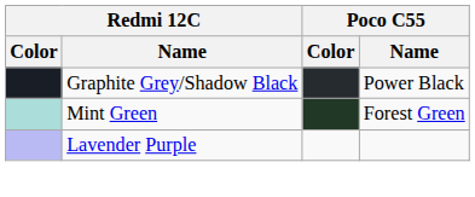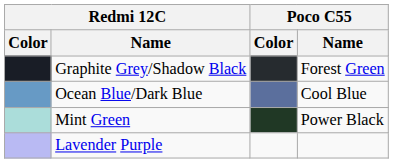 <table class="wikitable">
 <tr>
 <th colspan="2">Redmi 12C</th>
 <th colspan="2">Poco C55</th>
 </tr>
 <tr>
 <th>Color</th>
 <th>Name</th>
 <th>Color</th>
 <th>Name</th>
 </tr>
 <tr>
 <td bgcolor="#191d26"></td>
 <td>Graphite <a href='#'>Grey</a>/Shadow <a href='#'>Black</a></td>
 <td bgcolor="#262b2f"></td>
-<td>Power Black</td>
+<td>Forest <a href='#'>Green</a></td>
+</tr>
+<tr>
+<td bgcolor="#679ac5"></td>
+<td>Ocean <a href='#'>Blue</a>/Dark Blue</td>
+<td bgcolor="#5b6f9d"></td>
+<td>Cool Blue</td>
 </tr>
 <tr>
 <td bgcolor="#abddda"></td>
 <td>Mint <a href='#'>Green</a></td>
 <td bgcolor="#203825"></td>
-<td>Forest <a href='#'>Green</a></td>
+<td>Power Black</td>
 </tr>
 <tr>
 <td bgcolor="#b9baf3"></td>
 <td><a href='#'>Lavender</a> <a href='#'>Purple</a></td>
 <td></td>
 <td></td>
 </tr>
 </table>
